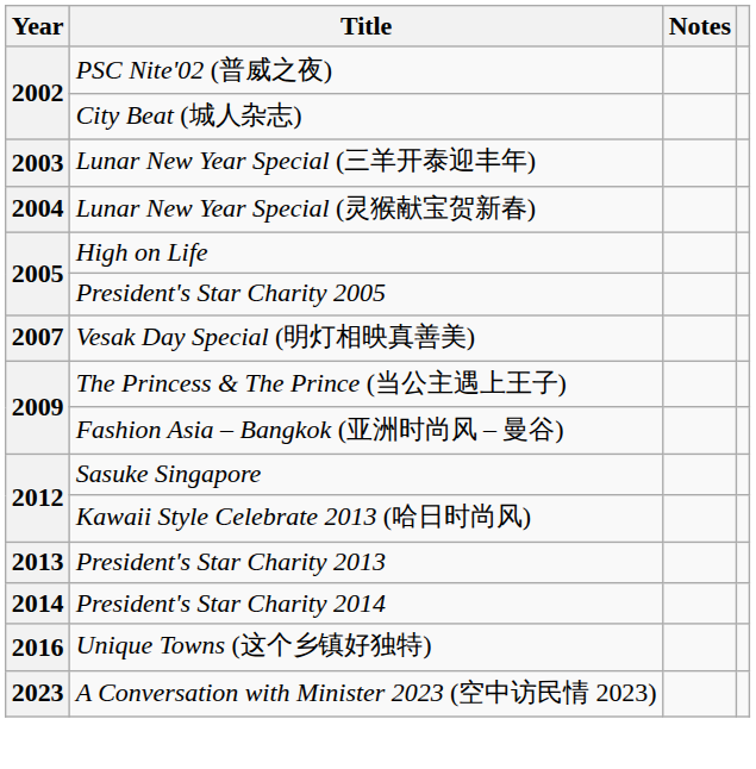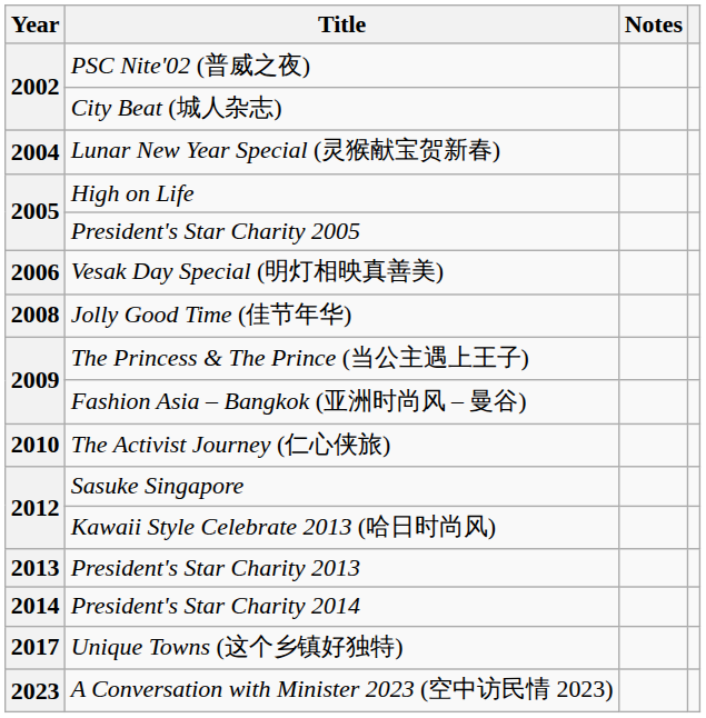 <table class="wikitable sortable plainrowheaders">
 <tr>
 <th scope="col">Year</th>
 <th scope="col">Title</th>
 <th scope="col" class="unsortable">Notes</th>
 <th scope="col" class="unsortable"></th>
 </tr>
 <tr>
 <th scope="row" rowspan="2">2002</th>
 <td><em>PSC Nite'02</em> (普威之夜)</td>
 <td></td>
 <td></td>
 </tr>
 <tr>
 <td><em>City Beat</em> (城人杂志)</td>
-<td></td>
-<td></td>
-</tr>
-<tr>
-<th scope="row" rowspan="1">2003</th>
-<td><em>Lunar New Year Special</em> (三羊开泰迎丰年)</td>
 <td></td>
 <td></td>
 </tr>
 <tr>
 <th scope="row" rowspan="1">2004</th>
 <td><em>Lunar New Year Special</em> (灵猴献宝贺新春)</td>
 <td></td>
 <td></td>
 </tr>
 <tr>
 <th scope="row" rowspan="2">2005</th>
 <td><em>High on Life</em></td>
 <td></td>
 <td></td>
 </tr>
 <tr>
 <td><em>President's Star Charity 2005</em></td>
 <td></td>
 <td></td>
 </tr>
 <tr>
-<th scope="row" rowspan="1">2007</th>
+<th scope="row" rowspan="1">2006</th>
 <td><em>Vesak Day Special</em> (明灯相映真善美)</td>
+<td></td>
+<td></td>
+</tr>
+<tr>
+<th scope="row" rowspan="1">2008</th>
+<td><em>Jolly Good Time</em> (佳节年华)</td>
 <td></td>
 <td></td>
 </tr>
 <tr>
 <th scope="row" rowspan="2">2009</th>
 <td><em>The Princess & The Prince</em> (当公主遇上王子)</td>
 <td></td>
 <td></td>
 </tr>
 <tr>
 <td><em>Fashion Asia – Bangkok</em> (亚洲时尚风 – 曼谷)</td>
+<td></td>
+<td></td>
+</tr>
+<tr>
+<th scope="row" rowspan="1">2010</th>
+<td><em>The Activist Journey</em> (仁心侠旅)</td>
 <td></td>
 <td></td>
 </tr>
 <tr>
 <th scope="row" rowspan="2">2012</th>
 <td><em>Sasuke Singapore</em></td>
 <td></td>
 <td></td>
 </tr>
 <tr>
 <td><em>Kawaii Style Celebrate 2013</em> (哈日时尚风)</td>
 <td></td>
 <td></td>
 </tr>
 <tr>
 <th scope="row">2013</th>
 <td><em>President's Star Charity 2013</em></td>
 <td></td>
 <td></td>
 </tr>
 <tr>
 <th scope="row" rowspan="1">2014</th>
 <td><em>President's Star Charity 2014</em></td>
 <td></td>
 <td></td>
 </tr>
 <tr>
-<th scope="row">2016</th>
+<th scope="row">2017</th>
 <td><em>Unique Towns</em> (这个乡镇好独特)</td>
 <td></td>
 <td></td>
 </tr>
 <tr>
 <th scope="row">2023</th>
 <td><em>A Conversation with Minister 2023</em> (空中访民情 2023)</td>
 <td></td>
 <td></td>
 </tr>
 </table>
